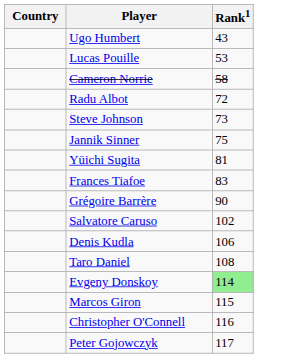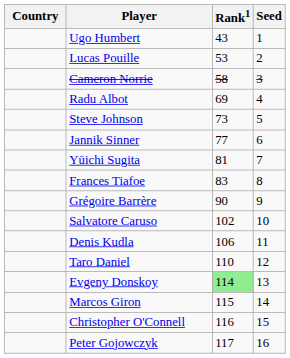 <table class="sortable wikitable">
 <tr>
 <th width="70">Country</th>
 <th width="175">Player</th>
 <th>Rank<sup>1</sup></th>
+<th>Seed</th>
 </tr>
 <tr>
 <td></td>
 <td><a href='#'>Ugo Humbert</a></td>
 <td>43</td>
+<td>1</td>
 </tr>
 <tr>
 <td></td>
 <td><a href='#'>Lucas Pouille</a></td>
 <td>53</td>
+<td>2</td>
 </tr>
 <tr>
 <td><s></s></td>
 <td><s><a href='#'>Cameron Norrie</a></s></td>
 <td><s>58</s></td>
+<td><s>3</s></td>
 </tr>
 <tr>
 <td></td>
 <td><a href='#'>Radu Albot</a></td>
-<td>72</td>
+<td>69</td>
+<td>4</td>
 </tr>
 <tr>
 <td></td>
 <td><a href='#'>Steve Johnson</a></td>
 <td>73</td>
+<td>5</td>
 </tr>
 <tr>
 <td></td>
 <td><a href='#'>Jannik Sinner</a></td>
-<td>75</td>
+<td>77</td>
+<td>6</td>
 </tr>
 <tr>
 <td></td>
 <td><a href='#'>Yūichi Sugita</a></td>
 <td>81</td>
+<td>7</td>
 </tr>
 <tr>
 <td></td>
 <td><a href='#'>Frances Tiafoe</a></td>
 <td>83</td>
+<td>8</td>
 </tr>
 <tr>
 <td></td>
 <td><a href='#'>Grégoire Barrère</a></td>
 <td>90</td>
+<td>9</td>
 </tr>
 <tr>
 <td></td>
 <td><a href='#'>Salvatore Caruso</a></td>
 <td>102</td>
+<td>10</td>
 </tr>
 <tr>
 <td></td>
 <td><a href='#'>Denis Kudla</a></td>
 <td>106</td>
+<td>11</td>
 </tr>
 <tr>
 <td></td>
 <td><a href='#'>Taro Daniel</a></td>
-<td>108</td>
+<td>110</td>
+<td>12</td>
 </tr>
 <tr>
 <td></td>
 <td><a href='#'>Evgeny Donskoy</a></td>
 <td style="background: lightgreen;">114</td>
+<td>13</td>
 </tr>
 <tr>
 <td></td>
 <td><a href='#'>Marcos Giron</a></td>
 <td>115</td>
+<td>14</td>
 </tr>
 <tr>
 <td></td>
 <td><a href='#'>Christopher O'Connell</a></td>
 <td>116</td>
+<td>15</td>
 </tr>
 <tr>
 <td></td>
 <td><a href='#'>Peter Gojowczyk</a></td>
 <td>117</td>
+<td>16</td>
 </tr>
 </table>
